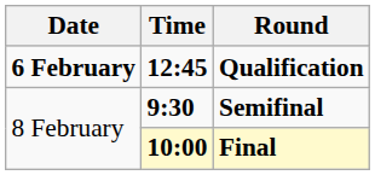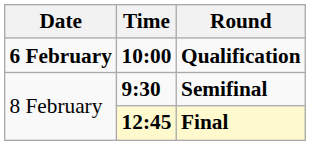 <table class="wikitable">
 <tr>
 <th>Date</th>
 <th>Time</th>
 <th>Round</th>
 </tr>
 <tr>
 <td><strong>6 February</strong></td>
-<td><strong>12:45</strong></td>
+<td><strong>10:00</strong></td>
 <td><strong>Qualification</strong></td>
 </tr>
 <tr>
 <td rowspan=2>8 February</td>
 <td><strong>9:30</strong></td>
 <td><strong>Semifinal</strong></td>
 </tr>
 <tr style=background:lemonchiffon>
-<td><strong>10:00</strong></td>
+<td><strong>12:45</strong></td>
 <td><strong>Final</strong></td>
 </tr>
 </table>
